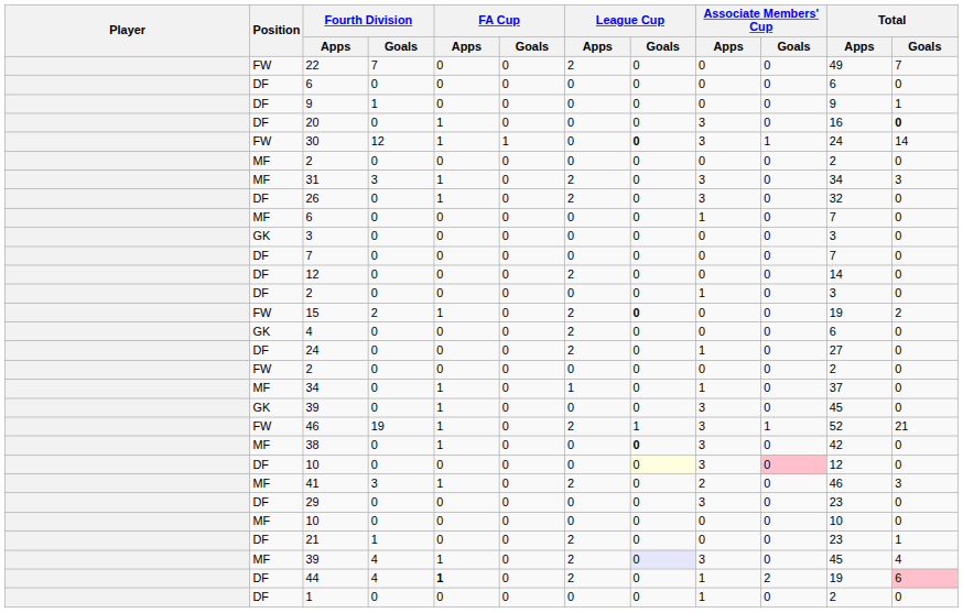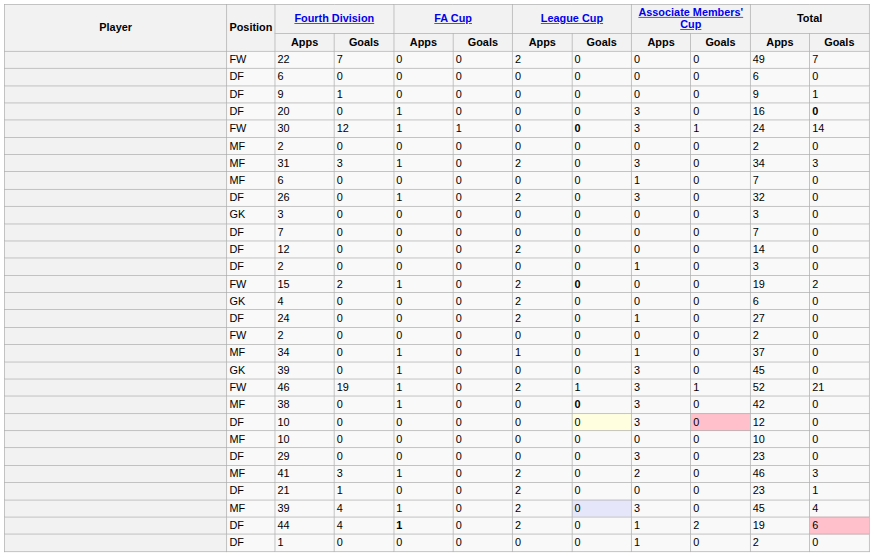 <table class="wikitable plainrowheaders sortable">
 <tr>
 <th rowspan=2 style="width:20em"scope=col>Player</th>
 <th rowspan=2>Position</th>
 <th colspan=2 style="width:10em"scope=col><a href='#'>Fourth Division</a></th>
 <th colspan=2 style="width:10em"scope=col><a href='#'>FA Cup</a></th>
 <th colspan=2 style="width:10em"scope=col><a href='#'>League Cup</a></th>
 <th colspan=2 style="width:10em"scope=col><a href='#'>Associate Members' Cup</a></th>
 <th colspan=2 style="width:10em"scope=col>Total</th>
 </tr>
 <tr>
 <th style="width:5em">Apps</th>
 <th style="width:5em">Goals</th>
 <th style="width:5em">Apps</th>
 <th style="width:5em">Goals</th>
 <th style="width:5em">Apps</th>
 <th style="width:5em">Goals</th>
 <th style="width:5em">Apps</th>
 <th style="width:5em">Goals</th>
 <th style="width:5em">Apps</th>
 <th style="width:5em">Goals</th>
 </tr>
 <tr>
 <th scope=row align=left></th>
 <td>FW</td>
 <td>22</td>
 <td>7</td>
 <td>0</td>
 <td>0</td>
 <td>2</td>
 <td>0</td>
 <td>0</td>
 <td>0</td>
 <td>49</td>
 <td>7</td>
 </tr>
 <tr>
 <th scope=row align=left></th>
 <td>DF</td>
 <td>6</td>
 <td>0</td>
 <td>0</td>
 <td>0</td>
 <td>0</td>
 <td>0</td>
 <td>0</td>
 <td>0</td>
 <td>6</td>
 <td>0</td>
 </tr>
 <tr>
 <th scope=row align=left></th>
 <td>DF</td>
 <td>9</td>
 <td>1</td>
 <td>0</td>
 <td>0</td>
 <td>0</td>
 <td>0</td>
 <td>0</td>
 <td>0</td>
 <td>9</td>
 <td>1</td>
 </tr>
 <tr>
 <th scope=row align=left></th>
 <td>DF</td>
 <td>20</td>
 <td>0</td>
 <td>1</td>
 <td>0</td>
 <td>0</td>
 <td>0</td>
 <td>3</td>
 <td>0</td>
 <td>16</td>
 <td><strong>0</strong></td>
 </tr>
 <tr>
 <th scope=row align=left></th>
 <td>FW</td>
 <td>30</td>
 <td>12</td>
 <td>1</td>
 <td>1</td>
 <td>0</td>
 <td><strong>0</strong></td>
 <td>3</td>
 <td>1</td>
 <td>24</td>
 <td>14</td>
 </tr>
 <tr>
 <th scope=row align=left></th>
 <td>MF</td>
 <td>2</td>
 <td>0</td>
 <td>0</td>
 <td>0</td>
 <td>0</td>
 <td>0</td>
 <td>0</td>
 <td>0</td>
 <td>2</td>
 <td>0</td>
 </tr>
 <tr>
 <th scope=row align=left></th>
 <td>MF</td>
 <td>31</td>
 <td>3</td>
 <td>1</td>
 <td>0</td>
 <td>2</td>
 <td>0</td>
 <td>3</td>
 <td>0</td>
 <td>34</td>
 <td>3</td>
 </tr>
 <tr>
 <th scope=row align=left></th>
+<td>MF</td>
+<td>6</td>
+<td>0</td>
+<td>0</td>
+<td>0</td>
+<td>0</td>
+<td>0</td>
+<td>1</td>
+<td>0</td>
+<td>7</td>
+<td>0</td>
+</tr>
+<tr>
+<th scope=row align=left></th>
 <td>DF</td>
 <td>26</td>
 <td>0</td>
 <td>1</td>
 <td>0</td>
 <td>2</td>
 <td>0</td>
 <td>3</td>
 <td>0</td>
 <td>32</td>
-<td>0</td>
-</tr>
-<tr>
-<th scope=row align=left></th>
-<td>MF</td>
-<td>6</td>
-<td>0</td>
-<td>0</td>
-<td>0</td>
-<td>0</td>
-<td>0</td>
-<td>1</td>
-<td>0</td>
-<td>7</td>
 <td>0</td>
 </tr>
 <tr>
 <th scope=row align=left></th>
 <td>GK</td>
 <td>3</td>
 <td>0</td>
 <td>0</td>
 <td>0</td>
 <td>0</td>
 <td>0</td>
 <td>0</td>
 <td>0</td>
 <td>3</td>
 <td>0</td>
 </tr>
 <tr>
 <th scope=row align=left></th>
 <td>DF</td>
 <td>7</td>
 <td>0</td>
 <td>0</td>
 <td>0</td>
 <td>0</td>
 <td>0</td>
 <td>0</td>
 <td>0</td>
 <td>7</td>
 <td>0</td>
 </tr>
 <tr>
 <th scope=row align=left></th>
 <td>DF</td>
 <td>12</td>
 <td>0</td>
 <td>0</td>
 <td>0</td>
 <td>2</td>
 <td>0</td>
 <td>0</td>
 <td>0</td>
 <td>14</td>
 <td>0</td>
 </tr>
 <tr>
 <th scope=row align=left></th>
 <td>DF</td>
 <td>2</td>
 <td>0</td>
 <td>0</td>
 <td>0</td>
 <td>0</td>
 <td>0</td>
 <td>1</td>
 <td>0</td>
 <td>3</td>
 <td>0</td>
 </tr>
 <tr>
 <th scope=row align=left></th>
 <td>FW</td>
 <td>15</td>
 <td>2</td>
 <td>1</td>
 <td>0</td>
 <td>2</td>
 <td><strong>0</strong></td>
 <td>0</td>
 <td>0</td>
 <td>19</td>
 <td>2</td>
 </tr>
 <tr>
 <th scope=row align=left></th>
 <td>GK</td>
 <td>4</td>
 <td>0</td>
 <td>0</td>
 <td>0</td>
 <td>2</td>
 <td>0</td>
 <td>0</td>
 <td>0</td>
 <td>6</td>
 <td>0</td>
 </tr>
 <tr>
 <th scope=row align=left></th>
 <td>DF</td>
 <td>24</td>
 <td>0</td>
 <td>0</td>
 <td>0</td>
 <td>2</td>
 <td>0</td>
 <td>1</td>
 <td>0</td>
 <td>27</td>
 <td>0</td>
 </tr>
 <tr>
 <th scope=row align=left></th>
 <td>FW</td>
 <td>2</td>
 <td>0</td>
 <td>0</td>
 <td>0</td>
 <td>0</td>
 <td>0</td>
 <td>0</td>
 <td>0</td>
 <td>2</td>
 <td>0</td>
 </tr>
 <tr>
 <th scope=row align=left></th>
 <td>MF</td>
 <td>34</td>
 <td>0</td>
 <td>1</td>
 <td>0</td>
 <td>1</td>
 <td>0</td>
 <td>1</td>
 <td>0</td>
 <td>37</td>
 <td>0</td>
 </tr>
 <tr>
 <th scope=row align=left></th>
 <td>GK</td>
 <td>39</td>
 <td>0</td>
 <td>1</td>
 <td>0</td>
 <td>0</td>
 <td>0</td>
 <td>3</td>
 <td>0</td>
 <td>45</td>
 <td>0</td>
 </tr>
 <tr>
 <th scope=row align=left></th>
 <td>FW</td>
 <td>46</td>
 <td>19</td>
 <td>1</td>
 <td>0</td>
 <td>2</td>
 <td>1</td>
 <td>3</td>
 <td>1</td>
 <td>52</td>
 <td>21</td>
 </tr>
 <tr>
 <th scope=row align=left></th>
 <td>MF</td>
 <td>38</td>
 <td>0</td>
 <td>1</td>
 <td>0</td>
 <td>0</td>
 <td><strong>0</strong></td>
 <td>3</td>
 <td>0</td>
 <td>42</td>
 <td>0</td>
 </tr>
 <tr>
 <th scope=row align=left></th>
 <td>DF</td>
 <td>10</td>
 <td>0</td>
 <td>0</td>
 <td>0</td>
 <td>0</td>
 <td style="background: lightyellow;">0</td>
 <td>3</td>
 <td style="background: pink;">0</td>
 <td>12</td>
 <td>0</td>
 </tr>
 <tr>
 <th scope=row align=left></th>
 <td>MF</td>
-<td>41</td>
-<td>3</td>
-<td>1</td>
+<td>10</td>
 <td>0</td>
-<td>2</td>
 <td>0</td>
-<td>2</td>
 <td>0</td>
-<td>46</td>
-<td>3</td>
+<td>0</td>
+<td>0</td>
+<td>0</td>
+<td>0</td>
+<td>10</td>
+<td>0</td>
 </tr>
 <tr>
 <th scope=row align=left></th>
 <td>DF</td>
 <td>29</td>
 <td>0</td>
 <td>0</td>
 <td>0</td>
 <td>0</td>
 <td>0</td>
 <td>3</td>
 <td>0</td>
 <td>23</td>
 <td>0</td>
 </tr>
 <tr>
 <th scope=row align=left></th>
 <td>MF</td>
-<td>10</td>
+<td>41</td>
+<td>3</td>
+<td>1</td>
 <td>0</td>
+<td>2</td>
 <td>0</td>
+<td>2</td>
 <td>0</td>
-<td>0</td>
-<td>0</td>
-<td>0</td>
-<td>0</td>
-<td>10</td>
-<td>0</td>
+<td>46</td>
+<td>3</td>
 </tr>
 <tr>
 <th scope=row align=left></th>
 <td>DF</td>
 <td>21</td>
 <td>1</td>
 <td>0</td>
 <td>0</td>
 <td>2</td>
 <td>0</td>
 <td>0</td>
 <td>0</td>
 <td>23</td>
 <td>1</td>
 </tr>
 <tr>
 <th scope=row align=left></th>
 <td>MF</td>
 <td>39</td>
 <td>4</td>
 <td>1</td>
 <td>0</td>
 <td>2</td>
 <td style="background: lavender;">0</td>
 <td>3</td>
 <td>0</td>
 <td>45</td>
 <td>4</td>
 </tr>
 <tr>
 <th scope=row align=left></th>
 <td>DF</td>
 <td>44</td>
 <td>4</td>
 <td><strong>1</strong></td>
 <td>0</td>
 <td>2</td>
 <td>0</td>
 <td>1</td>
 <td>2</td>
 <td>19</td>
 <td style="background: pink;">6</td>
 </tr>
 <tr>
 <th scope=row align=left></th>
 <td>DF</td>
 <td>1</td>
 <td>0</td>
 <td>0</td>
 <td>0</td>
 <td>0</td>
 <td>0</td>
 <td>1</td>
 <td>0</td>
 <td>2</td>
 <td>0</td>
 </tr>
 </table>
